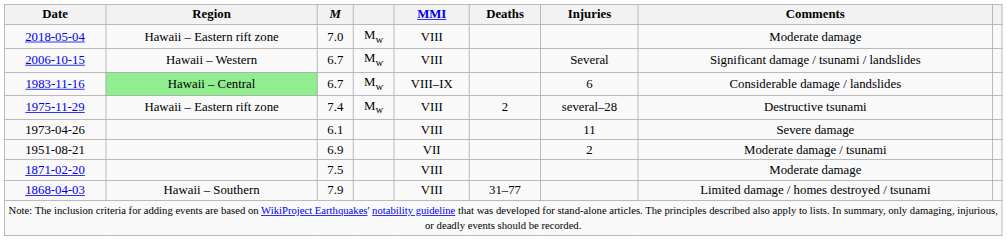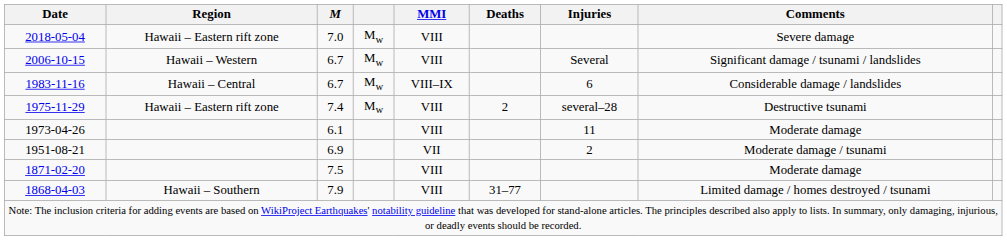 <table class="wikitable sortable" style="text-align: center;">
 <tr>
 <th>Date</th>
 <th>Region</th>
 <th><em>M</em></th>
 <th></th>
 <th><a href='#'>MMI</a></th>
 <th>Deaths</th>
 <th>Injuries</th>
 <th>Comments</th>
 <th class="unsortable"></th>
 </tr>
 <tr>
 <td><a href='#'>2018-05-04</a></td>
 <td>Hawaii – Eastern rift zone</td>
 <td>7.0</td>
 <td>M<sub>w</sub></td>
 <td>VIII</td>
 <td></td>
 <td></td>
-<td>Moderate damage</td>
+<td>Severe damage</td>
 <td></td>
 </tr>
 <tr>
 <td><a href='#'>2006-10-15</a></td>
 <td>Hawaii – Western</td>
 <td>6.7</td>
 <td>M<sub>w</sub></td>
 <td>VIII</td>
 <td></td>
 <td>Several</td>
 <td>Significant damage / tsunami / landslides</td>
 <td></td>
 </tr>
 <tr>
 <td><a href='#'>1983-11-16</a></td>
-<td style="background: lightgreen;">Hawaii – Central</td>
+<td>Hawaii – Central</td>
 <td>6.7</td>
 <td>M<sub>w</sub></td>
 <td>VIII–IX</td>
 <td></td>
 <td>6</td>
 <td>Considerable damage / landslides</td>
 <td></td>
 </tr>
 <tr>
 <td><a href='#'>1975-11-29</a></td>
 <td>Hawaii – Eastern rift zone</td>
 <td>7.4</td>
 <td>M<sub>w</sub></td>
 <td>VIII</td>
 <td>2</td>
 <td>several–28</td>
 <td>Destructive tsunami</td>
 <td></td>
 </tr>
 <tr>
 <td>1973-04-26</td>
 <td></td>
 <td>6.1</td>
 <td></td>
 <td>VIII</td>
 <td></td>
 <td>11</td>
-<td>Severe damage</td>
+<td>Moderate damage</td>
 <td></td>
 </tr>
 <tr>
 <td>1951-08-21</td>
 <td></td>
 <td>6.9</td>
 <td></td>
 <td>VII</td>
 <td></td>
 <td>2</td>
 <td>Moderate damage / tsunami</td>
 <td></td>
 </tr>
 <tr>
 <td><a href='#'>1871-02-20</a></td>
 <td></td>
 <td>7.5</td>
 <td></td>
 <td>VIII</td>
 <td></td>
 <td></td>
 <td>Moderate damage</td>
 <td></td>
 </tr>
 <tr>
 <td><a href='#'>1868-04-03</a></td>
 <td>Hawaii – Southern</td>
 <td>7.9</td>
 <td></td>
 <td>VIII</td>
 <td>31–77</td>
 <td></td>
 <td>Limited damage / homes destroyed / tsunami</td>
 <td></td>
 </tr>
 <tr class="sortbottom">
 <td colspan="09" style="text-align: center;"><small>Note: The inclusion criteria for adding events are based on <a href='#'>WikiProject Earthquakes</a>' <a href='#'>notability guideline</a> that was developed for stand-alone articles. The principles described also apply to lists. In summary, only damaging, injurious, or deadly events should be recorded.</small></td>
 </tr>
 </table>
